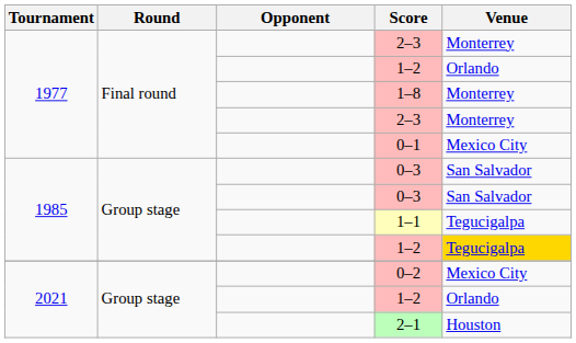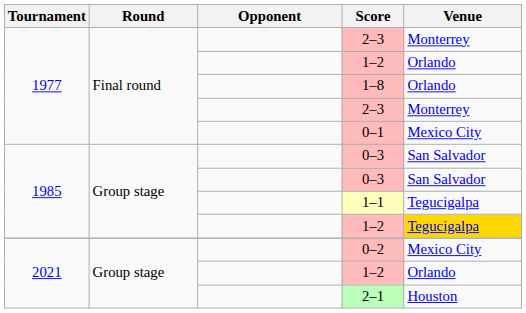 <table class="wikitable sortable" style="text-align:left;">
 <tr>
 <th>Tournament</th>
 <th width=110>Round</th>
 <th width=150>Opponent</th>
 <th width=60>Score</th>
 <th width=120>Venue</th>
 </tr>
 <tr>
 <td rowspan="5" align=center> <a href='#'>1977</a></td>
 <td rowspan="5">Final round</td>
 <td></td>
 <td align=center bgcolor="#ffbbbb">2–3</td>
 <td><a href='#'>Monterrey</a></td>
 </tr>
 <tr>
 <td></td>
 <td align=center bgcolor="#ffbbbb">1–2</td>
 <td><a href='#'>Orlando</a></td>
 </tr>
 <tr>
 <td></td>
 <td align=center bgcolor="#ffbbbb">1–8</td>
-<td><a href='#'>Monterrey</a></td>
+<td><a href='#'>Orlando</a></td>
 </tr>
 <tr>
 <td></td>
 <td align=center bgcolor="#ffbbbb">2–3</td>
 <td><a href='#'>Monterrey</a></td>
 </tr>
 <tr>
 <td></td>
 <td align=center bgcolor="#ffbbbb">0–1</td>
 <td><a href='#'>Mexico City</a></td>
 </tr>
 <tr>
 <td rowspan="4" align=center><a href='#'>1985</a></td>
 <td rowspan="4">Group stage</td>
 <td></td>
 <td align=center bgcolor="#ffbbbb">0–3</td>
 <td><a href='#'>San Salvador</a></td>
 </tr>
 <tr>
 <td></td>
 <td align=center bgcolor="#ffbbbb">0–3</td>
 <td><a href='#'>San Salvador</a></td>
 </tr>
 <tr>
 <td></td>
 <td align=center bgcolor="#ffffbb">1–1</td>
 <td><a href='#'>Tegucigalpa</a></td>
 </tr>
 <tr>
 <td></td>
 <td align=center bgcolor="#ffbbbb">1–2</td>
 <td style="background: gold;"><a href='#'>Tegucigalpa</a></td>
 </tr>
 <tr>
 </tr>
 <tr>
 <td rowspan="3" align=center> <a href='#'>2021</a></td>
 <td rowspan="3">Group stage</td>
 <td></td>
 <td align=center bgcolor="#ffbbbb">0–2</td>
 <td><a href='#'>Mexico City</a></td>
 </tr>
 <tr>
 <td></td>
 <td align=center bgcolor="#ffbbbb">1–2</td>
 <td><a href='#'>Orlando</a></td>
 </tr>
 <tr>
 <td></td>
 <td align=center bgcolor="#bbffbb">2–1</td>
 <td><a href='#'>Houston</a></td>
 </tr>
 </table>
